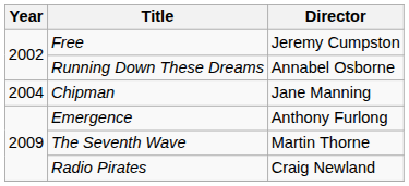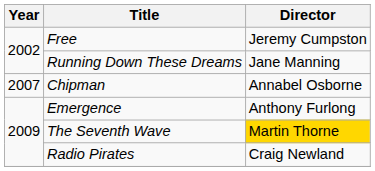 <table class="wikitable">
 <tr>
 <th>Year</th>
 <th>Title</th>
 <th>Director</th>
 </tr>
 <tr>
 <td rowspan=2>2002</td>
 <td><em>Free</em></td>
 <td>Jeremy Cumpston</td>
 </tr>
 <tr>
 <td><em>Running Down These Dreams</em></td>
-<td>Annabel Osborne</td>
+<td>Jane Manning</td>
 </tr>
 <tr>
-<td>2004</td>
+<td>2007</td>
 <td><em>Chipman</em></td>
-<td>Jane Manning</td>
+<td>Annabel Osborne</td>
 </tr>
 <tr>
 <td rowspan=3>2009</td>
 <td><em>Emergence</em></td>
 <td>Anthony Furlong</td>
 </tr>
 <tr>
 <td><em>The Seventh Wave</em></td>
-<td>Martin Thorne</td>
+<td style="background: gold;">Martin Thorne</td>
 </tr>
 <tr>
 <td><em>Radio Pirates</em></td>
 <td>Craig Newland</td>
 </tr>
 <tr>
 </tr>
 </table>
